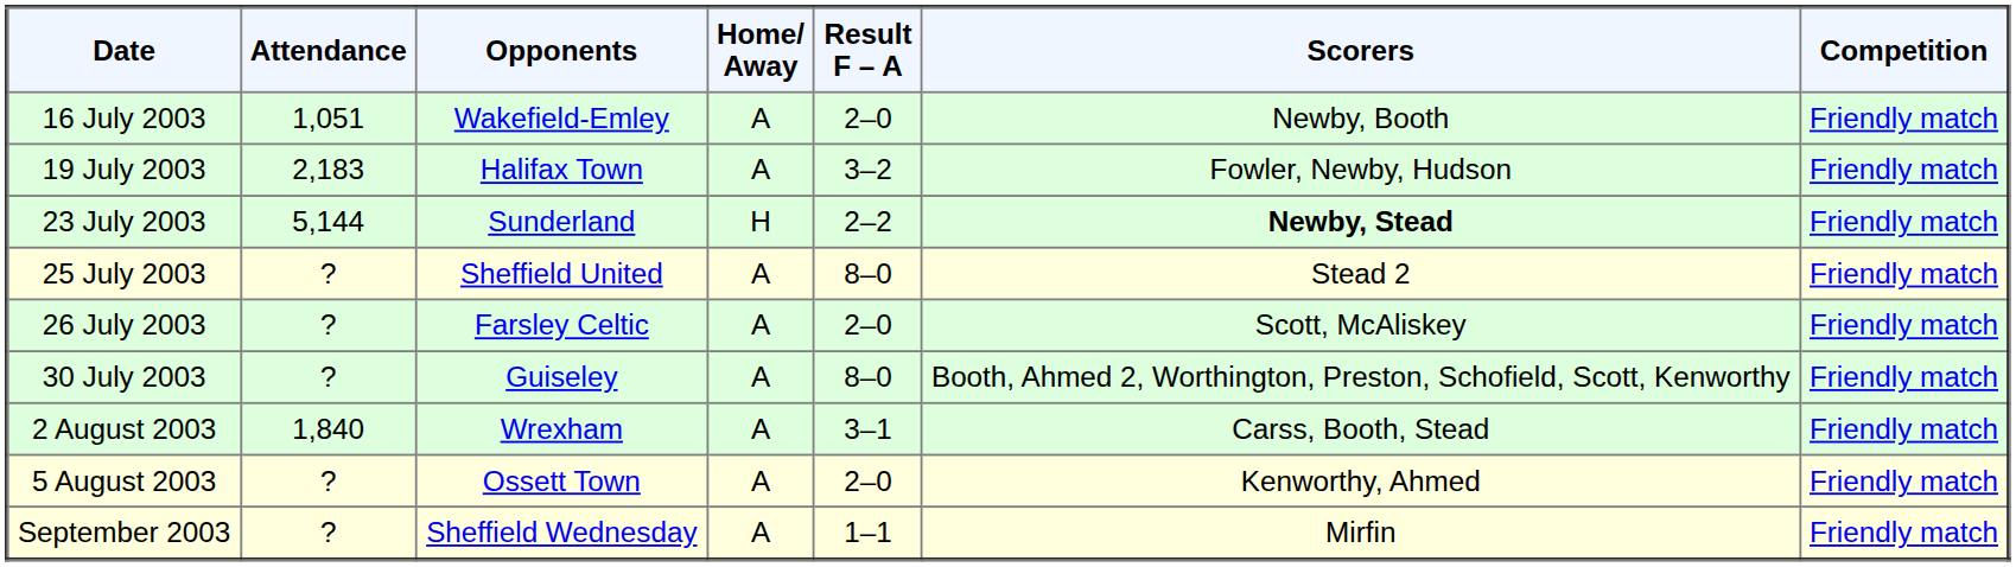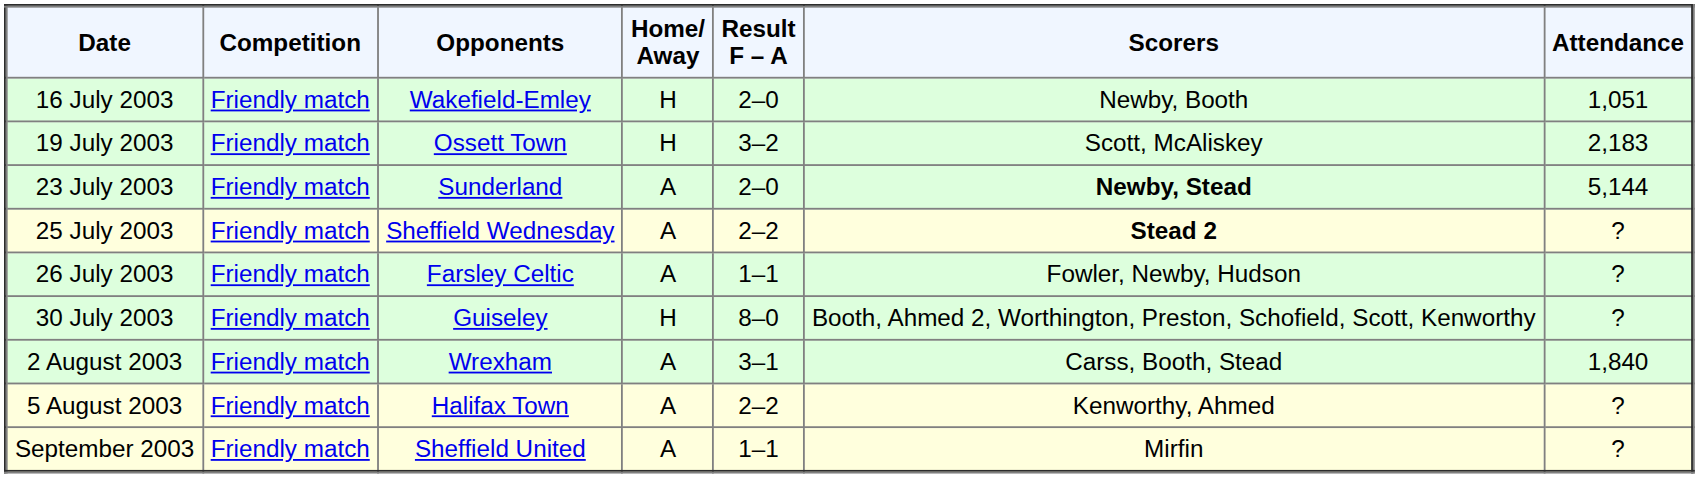 <table border="2" cellpadding="4" style="border-collapse:collapse; text-align:center; font-size:smaller;">
 <tr style="background:#f0f6ff;">
 <th><strong>Date</strong></th>
-<th><strong>Attendance</strong></th>
+<th><strong>Competition</strong></th>
 <th><strong>Opponents</strong></th>
 <th><strong>Home/<br>Away</strong></th>
 <th><strong>Result<br>F – A</strong></th>
 <th><strong>Scorers</strong></th>
-<th><strong>Competition</strong></th>
+<th><strong>Attendance</strong></th>
 </tr>
 <tr bgcolor="#ddffdd">
 <td>16 July 2003</td>
-<td>1,051</td>
+<td><a href='#'>Friendly match</a></td>
 <td><a href='#'>Wakefield-Emley</a></td>
-<td>A</td>
+<td>H</td>
 <td>2–0</td>
 <td>Newby, Booth</td>
-<td><a href='#'>Friendly match</a></td>
+<td>1,051</td>
 </tr>
 <tr bgcolor="#ddffdd">
 <td>19 July 2003</td>
+<td><a href='#'>Friendly match</a></td>
+<td><a href='#'>Ossett Town</a></td>
+<td>H</td>
+<td>3–2</td>
+<td>Scott, McAliskey</td>
 <td>2,183</td>
-<td><a href='#'>Halifax Town</a></td>
-<td>A</td>
-<td>3–2</td>
-<td>Fowler, Newby, Hudson</td>
-<td><a href='#'>Friendly match</a></td>
 </tr>
 <tr bgcolor="#ddffdd">
 <td>23 July 2003</td>
+<td><a href='#'>Friendly match</a></td>
+<td><a href='#'>Sunderland</a></td>
+<td>A</td>
+<td>2–0</td>
+<td><strong>Newby, Stead</strong></td>
 <td>5,144</td>
-<td><a href='#'>Sunderland</a></td>
-<td>H</td>
-<td>2–2</td>
-<td><strong>Newby, Stead</strong></td>
-<td><a href='#'>Friendly match</a></td>
 </tr>
 <tr bgcolor="#ffffdd">
 <td>25 July 2003</td>
+<td><a href='#'>Friendly match</a></td>
+<td><a href='#'>Sheffield Wednesday</a></td>
+<td>A</td>
+<td>2–2</td>
+<td><strong>Stead 2</strong></td>
 <td>?</td>
-<td><a href='#'>Sheffield United</a></td>
-<td>A</td>
-<td>8–0</td>
-<td>Stead 2</td>
-<td><a href='#'>Friendly match</a></td>
 </tr>
 <tr bgcolor="#ddffdd">
 <td>26 July 2003</td>
-<td>?</td>
+<td><a href='#'>Friendly match</a></td>
 <td><a href='#'>Farsley Celtic</a></td>
 <td>A</td>
-<td>2–0</td>
-<td>Scott, McAliskey</td>
-<td><a href='#'>Friendly match</a></td>
+<td>1–1</td>
+<td>Fowler, Newby, Hudson</td>
+<td>?</td>
 </tr>
 <tr bgcolor="#ddffdd">
 <td>30 July 2003</td>
-<td>?</td>
+<td><a href='#'>Friendly match</a></td>
 <td><a href='#'>Guiseley</a></td>
-<td>A</td>
+<td>H</td>
 <td>8–0</td>
 <td>Booth, Ahmed 2, Worthington, Preston, Schofield, Scott, Kenworthy</td>
-<td><a href='#'>Friendly match</a></td>
+<td>?</td>
 </tr>
 <tr bgcolor="#ddffdd">
 <td>2 August 2003</td>
-<td>1,840</td>
+<td><a href='#'>Friendly match</a></td>
 <td><a href='#'>Wrexham</a></td>
 <td>A</td>
 <td>3–1</td>
 <td>Carss, Booth, Stead</td>
-<td><a href='#'>Friendly match</a></td>
+<td>1,840</td>
 </tr>
 <tr bgcolor="#ffffdd">
 <td>5 August 2003</td>
+<td><a href='#'>Friendly match</a></td>
+<td><a href='#'>Halifax Town</a></td>
+<td>A</td>
+<td>2–2</td>
+<td>Kenworthy, Ahmed</td>
 <td>?</td>
-<td><a href='#'>Ossett Town</a></td>
-<td>A</td>
-<td>2–0</td>
-<td>Kenworthy, Ahmed</td>
-<td><a href='#'>Friendly match</a></td>
 </tr>
 <tr bgcolor="#ffffdd">
 <td>September 2003</td>
-<td>?</td>
-<td><a href='#'>Sheffield Wednesday</a></td>
+<td><a href='#'>Friendly match</a></td>
+<td><a href='#'>Sheffield United</a></td>
 <td>A</td>
 <td>1–1</td>
 <td>Mirfin</td>
-<td><a href='#'>Friendly match</a></td>
+<td>?</td>
 </tr>
 </table>
